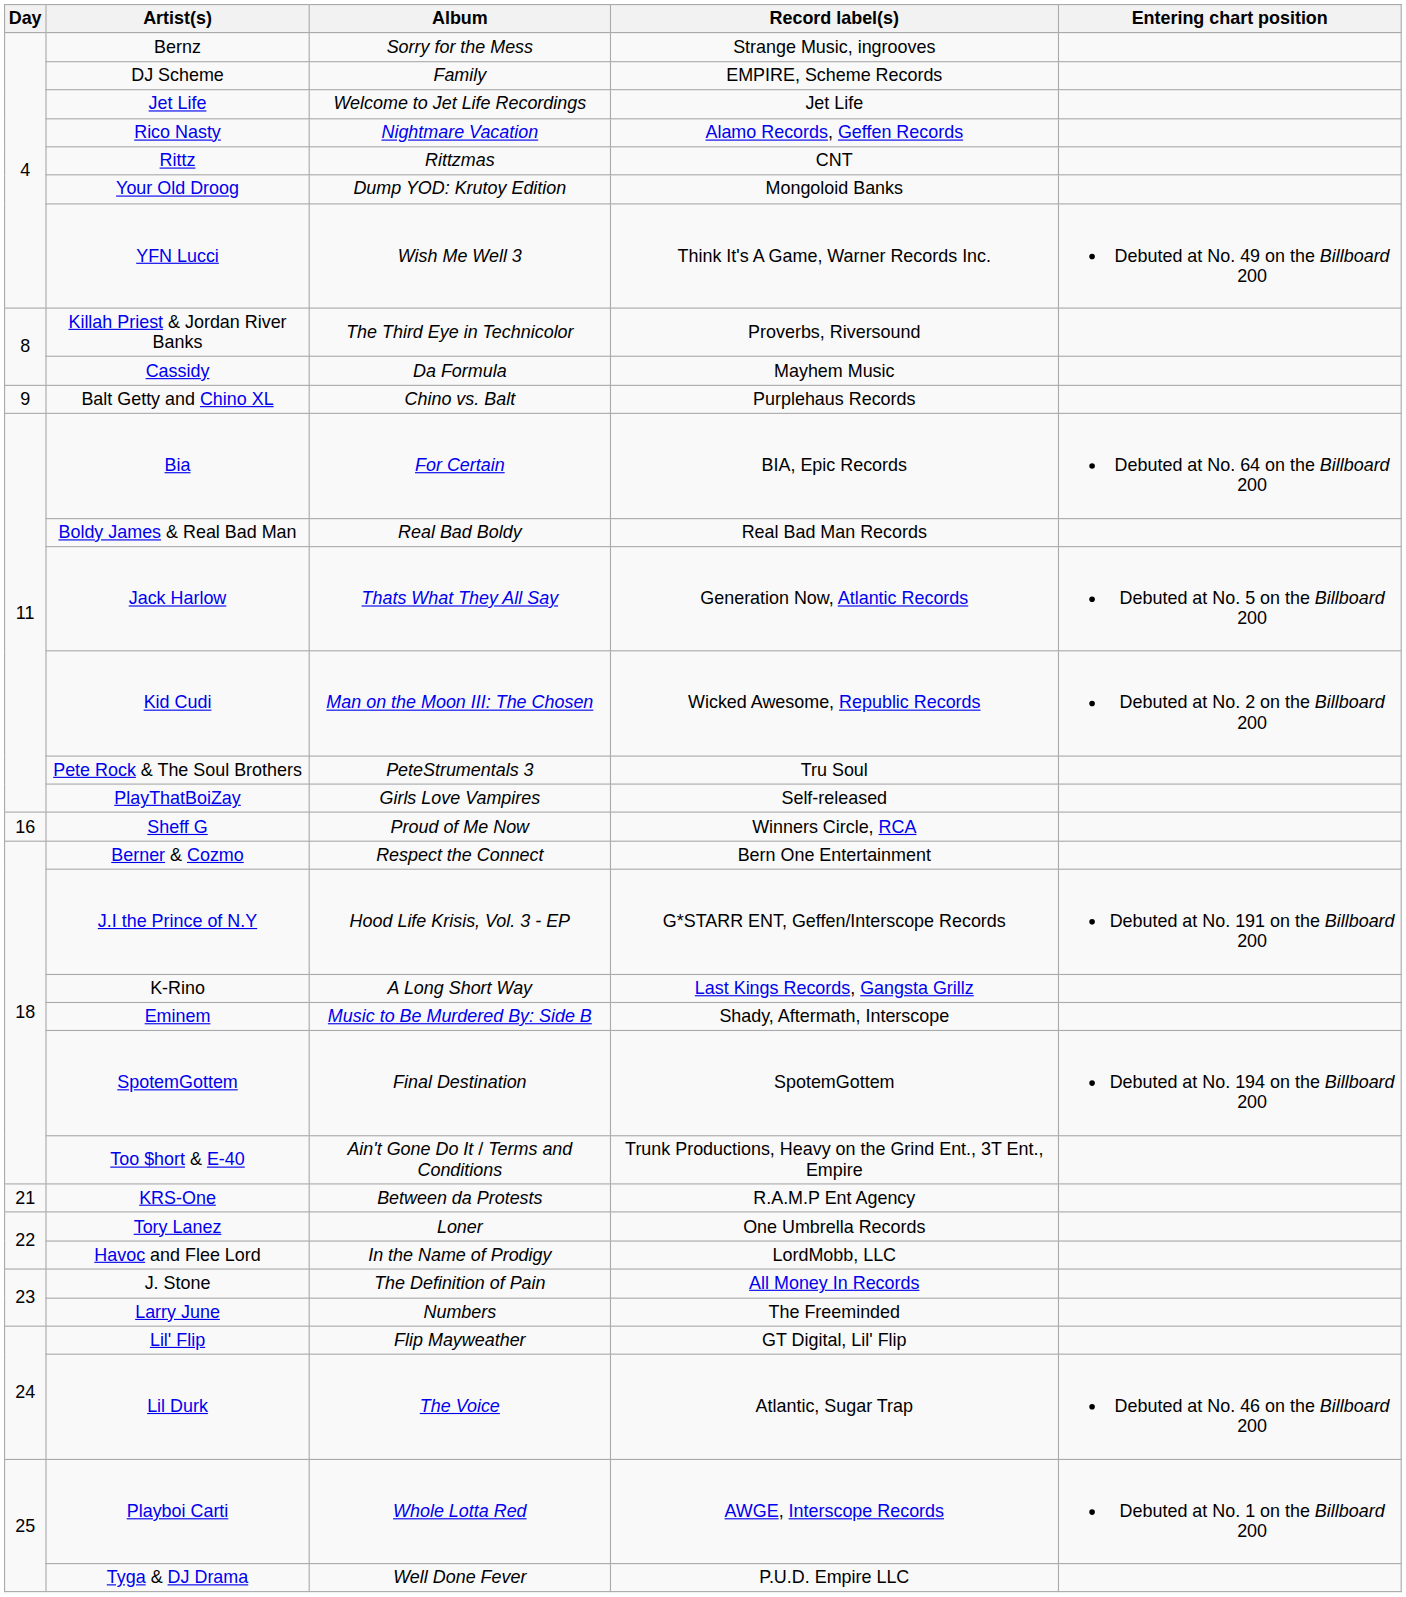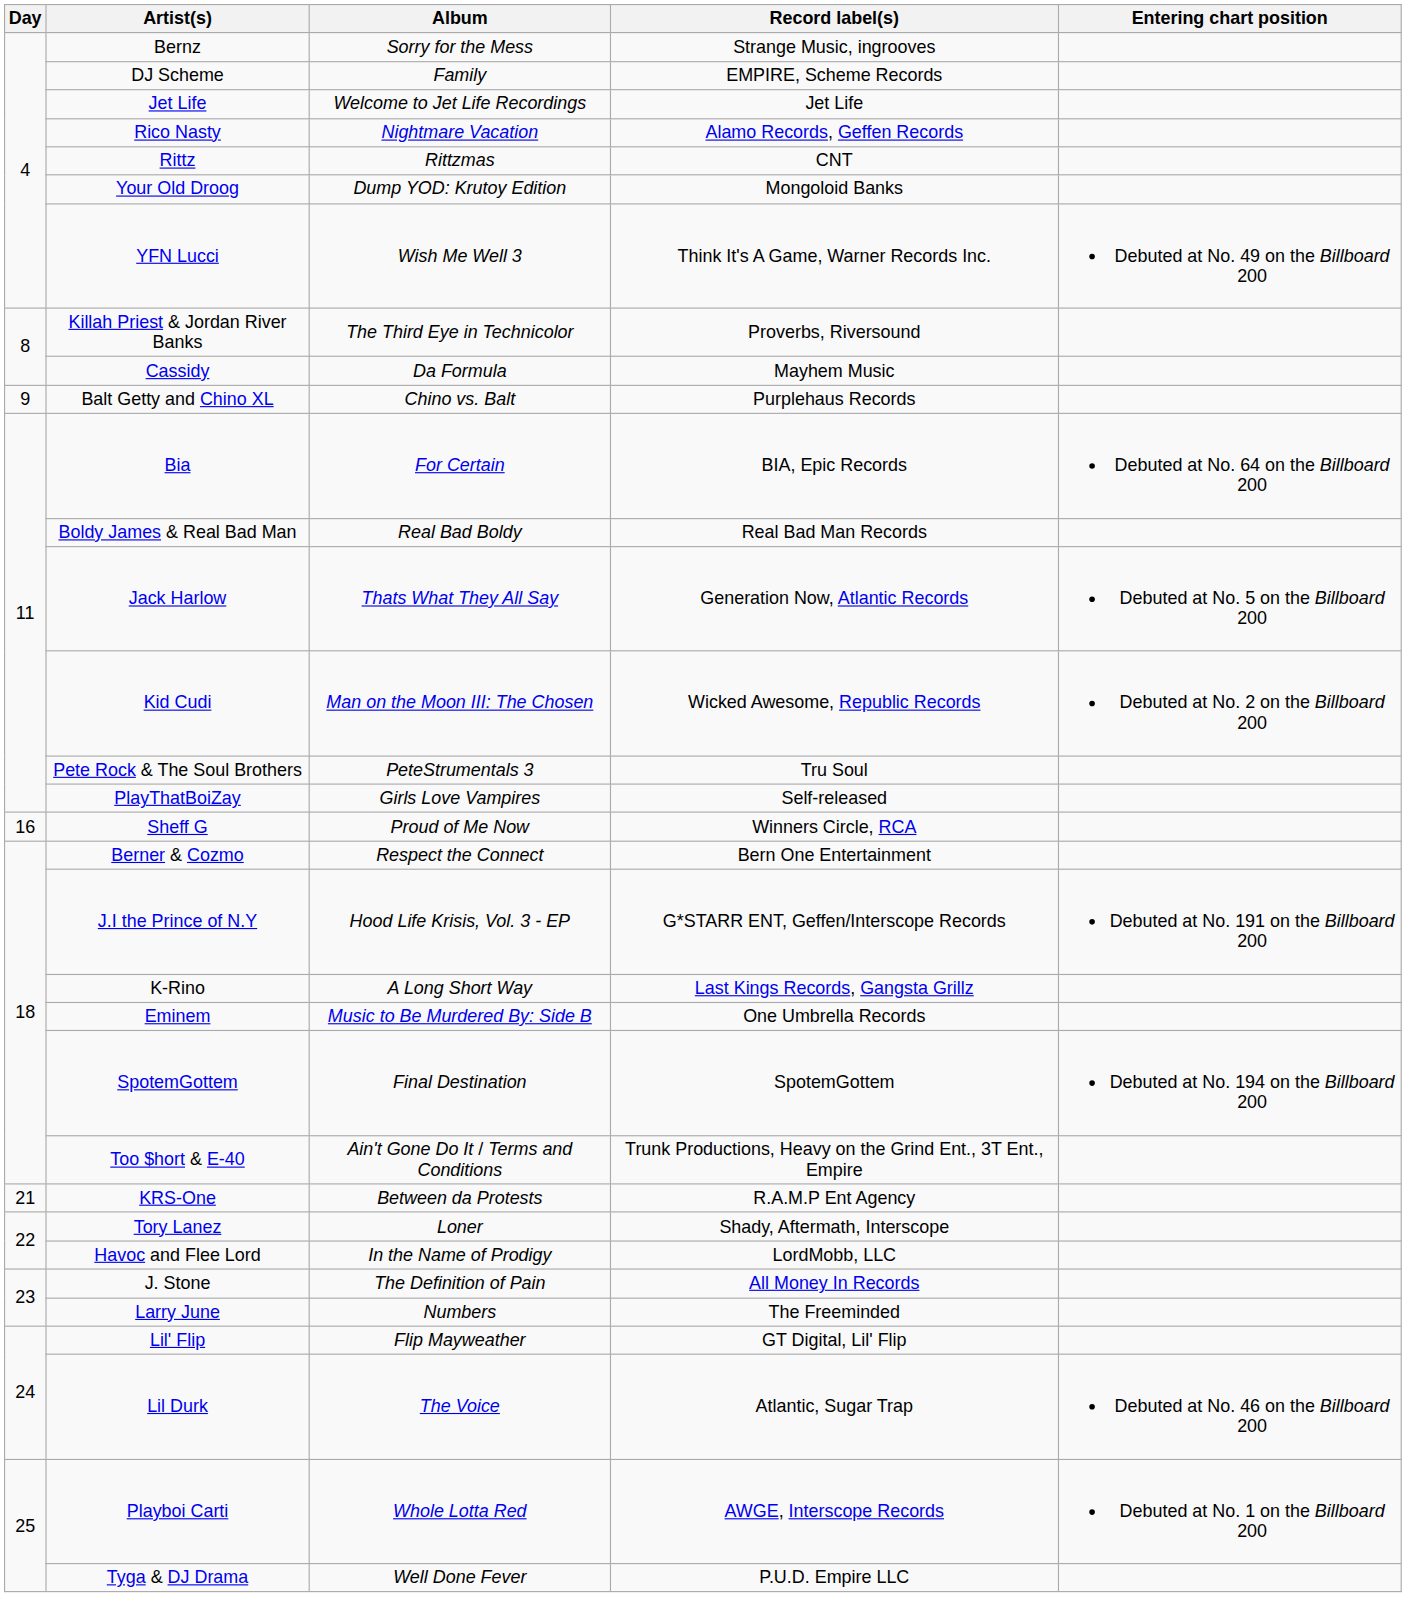 <table class="wikitable" style="text-align:center;">
 <tr>
 <th scope="col">Day</th>
 <th scope="col">Artist(s)</th>
 <th scope="col">Album</th>
 <th scope="col">Record label(s)</th>
 <th>Entering chart position</th>
 </tr>
 <tr>
 <td rowspan="7">4</td>
 <td>Bernz</td>
 <td><em>Sorry for the Mess</em></td>
 <td>Strange Music, ingrooves</td>
 <td></td>
 </tr>
 <tr>
 <td>DJ Scheme</td>
 <td><em>Family</em></td>
 <td>EMPIRE, Scheme Records</td>
 <td></td>
 </tr>
 <tr>
 <td><a href='#'>Jet Life</a></td>
 <td><em>Welcome to Jet Life Recordings</em></td>
 <td>Jet Life</td>
 <td></td>
 </tr>
 <tr>
 <td><a href='#'>Rico Nasty</a></td>
 <td><em><a href='#'>Nightmare Vacation</a></em></td>
 <td><a href='#'>Alamo Records</a>, <a href='#'>Geffen Records</a></td>
 <td></td>
 </tr>
 <tr>
 <td><a href='#'>Rittz</a></td>
 <td><em>Rittzmas</em></td>
 <td>CNT</td>
 <td></td>
 </tr>
 <tr>
 <td><a href='#'>Your Old Droog</a></td>
 <td><em>Dump YOD: Krutoy Edition</em></td>
 <td>Mongoloid Banks</td>
 <td></td>
 </tr>
 <tr>
 <td><a href='#'>YFN Lucci</a></td>
 <td><em>Wish Me Well 3</em></td>
 <td>Think It's A Game, Warner Records Inc.</td>
 <td><br><ul><li>Debuted at No. 49 on the <em>Billboard</em> 200</li></ul></td>
 </tr>
 <tr>
 <td rowspan="2">8</td>
 <td><a href='#'>Killah Priest</a> & Jordan River Banks</td>
 <td><em>The Third Eye in Technicolor</em></td>
 <td>Proverbs, Riversound</td>
 <td></td>
 </tr>
 <tr>
 <td><a href='#'>Cassidy</a></td>
 <td><em>Da Formula</em></td>
 <td>Mayhem Music</td>
 <td></td>
 </tr>
 <tr>
 <td rowspan="1">9</td>
 <td>Balt Getty and <a href='#'>Chino XL</a></td>
 <td><em>Chino vs. Balt</em></td>
 <td>Purplehaus Records</td>
 <td></td>
 </tr>
 <tr>
 <td rowspan="6">11</td>
 <td><a href='#'>Bia</a></td>
 <td><em><a href='#'>For Certain</a></em></td>
 <td>BIA, Epic Records</td>
 <td><br><ul><li>Debuted at No. 64 on the <em>Billboard</em> 200</li></ul></td>
 </tr>
 <tr>
 <td><a href='#'>Boldy James</a> & Real Bad Man</td>
 <td><em>Real Bad Boldy</em></td>
 <td>Real Bad Man Records</td>
 <td></td>
 </tr>
 <tr>
 <td><a href='#'>Jack Harlow</a></td>
 <td><em><a href='#'>Thats What They All Say</a></em></td>
 <td>Generation Now, <a href='#'>Atlantic Records</a></td>
 <td><br><ul><li>Debuted at No. 5 on the <em>Billboard</em> 200</li></ul></td>
 </tr>
 <tr>
 <td><a href='#'>Kid Cudi</a></td>
 <td><em><a href='#'>Man on the Moon III: The Chosen</a></em></td>
 <td>Wicked Awesome, <a href='#'>Republic Records</a></td>
 <td><br><ul><li>Debuted at No. 2 on the <em>Billboard</em> 200</li></ul></td>
 </tr>
 <tr>
 <td><a href='#'>Pete Rock</a> & The Soul Brothers</td>
 <td><em>PeteStrumentals 3</em></td>
 <td>Tru Soul</td>
 <td></td>
 </tr>
 <tr>
 <td><a href='#'>PlayThatBoiZay</a></td>
 <td><em>Girls Love Vampires</em></td>
 <td>Self-released</td>
 <td></td>
 </tr>
 <tr>
 <td rowspan="1">16</td>
 <td><a href='#'>Sheff G</a></td>
 <td><em>Proud of Me Now</em></td>
 <td>Winners Circle, <a href='#'>RCA</a></td>
 <td></td>
 </tr>
 <tr>
 <td rowspan="6">18</td>
 <td><a href='#'>Berner</a> & <a href='#'>Cozmo</a></td>
 <td><em>Respect the Connect</em></td>
 <td>Bern One Entertainment</td>
 <td></td>
 </tr>
 <tr>
 <td><a href='#'>J.I the Prince of N.Y</a></td>
 <td><em>Hood Life Krisis, Vol. 3 - EP</em></td>
 <td>G*STARR ENT, Geffen/Interscope Records</td>
 <td><br><ul><li>Debuted at No. 191 on the <em>Billboard</em> 200</li></ul></td>
 </tr>
 <tr>
 <td>K-Rino</td>
 <td><em>A Long Short Way</em></td>
 <td><a href='#'>Last Kings Records</a>, <a href='#'>Gangsta Grillz</a></td>
 <td></td>
 </tr>
 <tr>
 <td><a href='#'>Eminem</a></td>
 <td><em><a href='#'>Music to Be Murdered By: Side B</a></em></td>
-<td>Shady, Aftermath, Interscope</td>
+<td>One Umbrella Records</td>
 <td></td>
 </tr>
 <tr>
 <td><a href='#'>SpotemGottem</a></td>
 <td><em>Final Destination</em></td>
 <td>SpotemGottem</td>
 <td><br><ul><li>Debuted at No. 194 on the <em>Billboard</em> 200</li></ul></td>
 </tr>
 <tr>
 <td><a href='#'>Too $hort</a> & <a href='#'>E-40</a></td>
 <td><em>Ain't Gone Do It</em> / <em>Terms and Conditions</em></td>
 <td>Trunk Productions, Heavy on the Grind Ent., 3T Ent., Empire</td>
 <td></td>
 </tr>
 <tr>
 <td>21</td>
 <td><a href='#'>KRS-One</a></td>
 <td><em>Between da Protests</em></td>
 <td>R.A.M.P Ent Agency</td>
 <td></td>
 </tr>
 <tr>
 <td rowspan="2">22</td>
 <td><a href='#'>Tory Lanez</a></td>
 <td><em>Loner</em></td>
-<td>One Umbrella Records</td>
+<td>Shady, Aftermath, Interscope</td>
 <td></td>
 </tr>
 <tr>
 <td><a href='#'>Havoc</a> and Flee Lord</td>
 <td><em>In the Name of Prodigy</em></td>
 <td>LordMobb, LLC</td>
 <td></td>
 </tr>
 <tr>
 <td rowspan="2">23</td>
 <td>J. Stone</td>
 <td><em>The Definition of Pain</em></td>
 <td><a href='#'>All Money In Records</a></td>
 <td></td>
 </tr>
 <tr>
 <td><a href='#'>Larry June</a></td>
 <td><em>Numbers</em></td>
 <td>The Freeminded</td>
 <td></td>
 </tr>
 <tr>
 <td rowspan="2">24</td>
 <td><a href='#'>Lil' Flip</a></td>
 <td><em>Flip Mayweather</em></td>
 <td>GT Digital, Lil' Flip</td>
 <td></td>
 </tr>
 <tr>
 <td><a href='#'>Lil Durk</a></td>
 <td><em><a href='#'>The Voice</a></em></td>
 <td>Atlantic, Sugar Trap</td>
 <td><br><ul><li>Debuted at No. 46 on the <em>Billboard</em> 200</li></ul></td>
 </tr>
 <tr>
 <td rowspan="4">25</td>
 <td><a href='#'>Playboi Carti</a></td>
 <td><em><a href='#'>Whole Lotta Red</a></em></td>
 <td><a href='#'>AWGE</a>, <a href='#'>Interscope Records</a></td>
 <td><br><ul><li>Debuted at No. 1 on the <em>Billboard</em> 200</li></ul></td>
 </tr>
 <tr>
 <td><a href='#'>Tyga</a> & <a href='#'>DJ Drama</a></td>
 <td><em>Well Done Fever</em></td>
 <td>P.U.D. Empire LLC</td>
 <td></td>
 </tr>
 </table>
